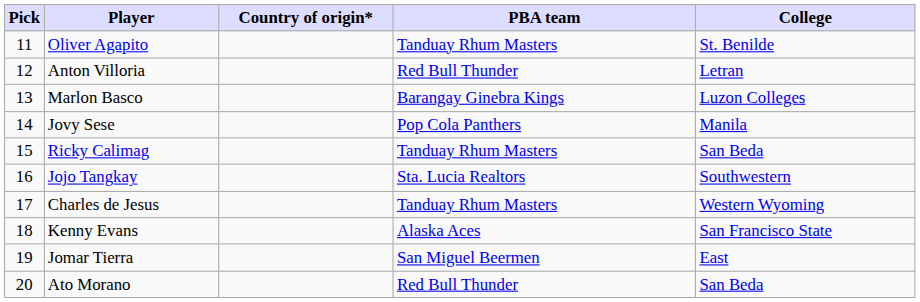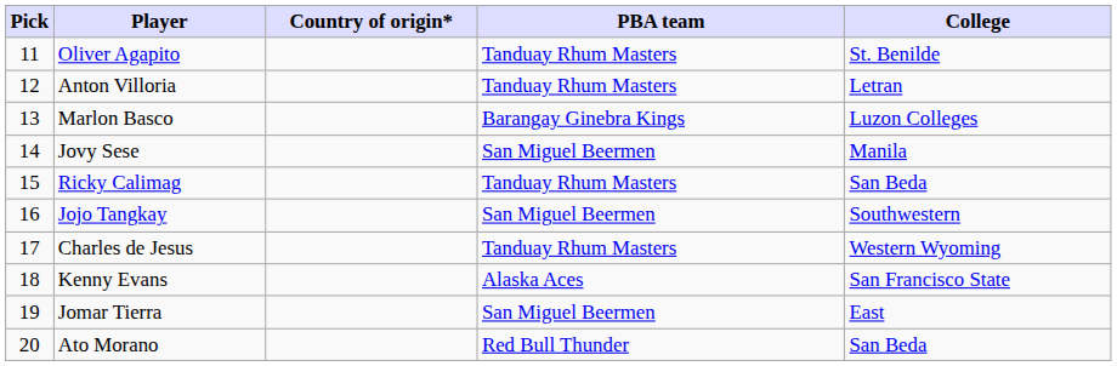 <table class="wikitable">
 <tr>
 <th style="background:#DDDDFF;">Pick</th>
 <th style="background:#DDDDFF;" width="20%">Player</th>
 <th style="background:#DDDDFF;" width="20%">Country of origin*</th>
 <th style="background:#DDDDFF;" width="35%">PBA team</th>
 <th style="background:#DDDDFF;" width="25%">College</th>
 </tr>
 <tr>
 <td align=center>11</td>
 <td><a href='#'>Oliver Agapito</a></td>
 <td></td>
 <td><a href='#'>Tanduay Rhum Masters</a></td>
 <td><a href='#'>St. Benilde</a></td>
 </tr>
 <tr>
 <td align=center>12</td>
 <td>Anton Villoria</td>
 <td></td>
-<td><a href='#'>Red Bull Thunder</a></td>
+<td><a href='#'>Tanduay Rhum Masters</a></td>
 <td><a href='#'>Letran</a></td>
 </tr>
 <tr>
 <td align=center>13</td>
 <td>Marlon Basco</td>
 <td></td>
 <td><a href='#'>Barangay Ginebra Kings</a></td>
 <td><a href='#'>Luzon Colleges</a></td>
 </tr>
 <tr>
 <td align=center>14</td>
 <td>Jovy Sese</td>
 <td></td>
-<td><a href='#'>Pop Cola Panthers</a></td>
+<td><a href='#'>San Miguel Beermen</a></td>
 <td><a href='#'>Manila</a></td>
 </tr>
 <tr>
 <td align=center>15</td>
 <td><a href='#'>Ricky Calimag</a></td>
 <td></td>
 <td><a href='#'>Tanduay Rhum Masters</a></td>
 <td><a href='#'>San Beda</a></td>
 </tr>
 <tr>
 <td align=center>16</td>
 <td><a href='#'>Jojo Tangkay</a></td>
 <td></td>
-<td><a href='#'>Sta. Lucia Realtors</a></td>
+<td><a href='#'>San Miguel Beermen</a></td>
 <td><a href='#'>Southwestern</a></td>
 </tr>
 <tr>
 <td align=center>17</td>
 <td>Charles de Jesus</td>
 <td></td>
 <td><a href='#'>Tanduay Rhum Masters</a></td>
 <td><a href='#'>Western Wyoming</a></td>
 </tr>
 <tr>
 <td align=center>18</td>
 <td>Kenny Evans</td>
 <td></td>
 <td><a href='#'>Alaska Aces</a></td>
 <td><a href='#'>San Francisco State</a></td>
 </tr>
 <tr>
 <td align=center>19</td>
 <td>Jomar Tierra</td>
 <td></td>
 <td><a href='#'>San Miguel Beermen</a></td>
 <td><a href='#'>East</a></td>
 </tr>
 <tr>
 <td align=center>20</td>
 <td>Ato Morano</td>
 <td></td>
 <td><a href='#'>Red Bull Thunder</a></td>
 <td><a href='#'>San Beda</a></td>
 </tr>
 </table>
